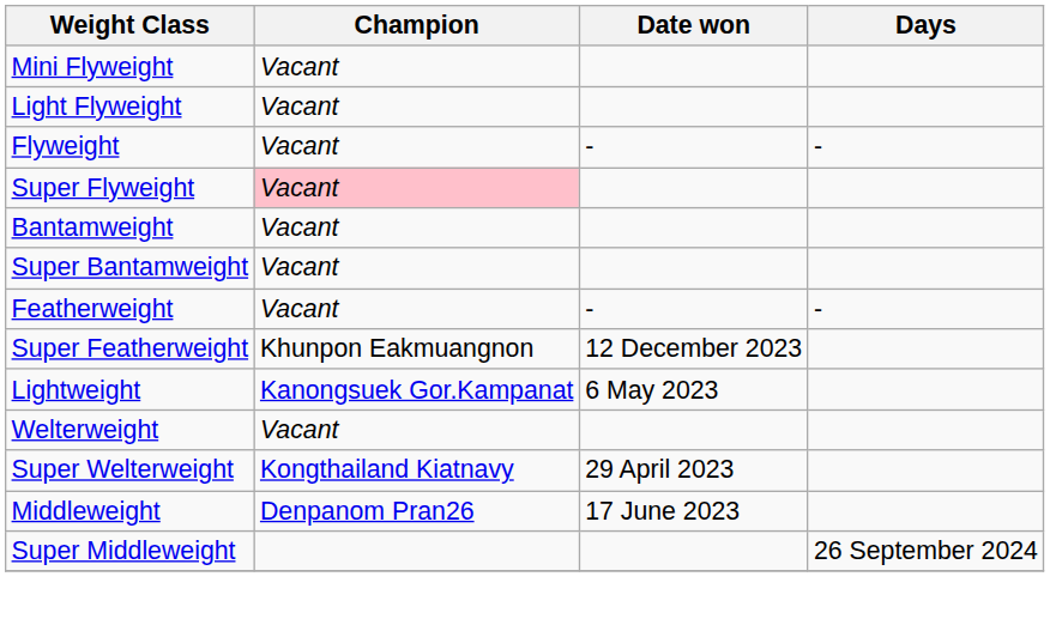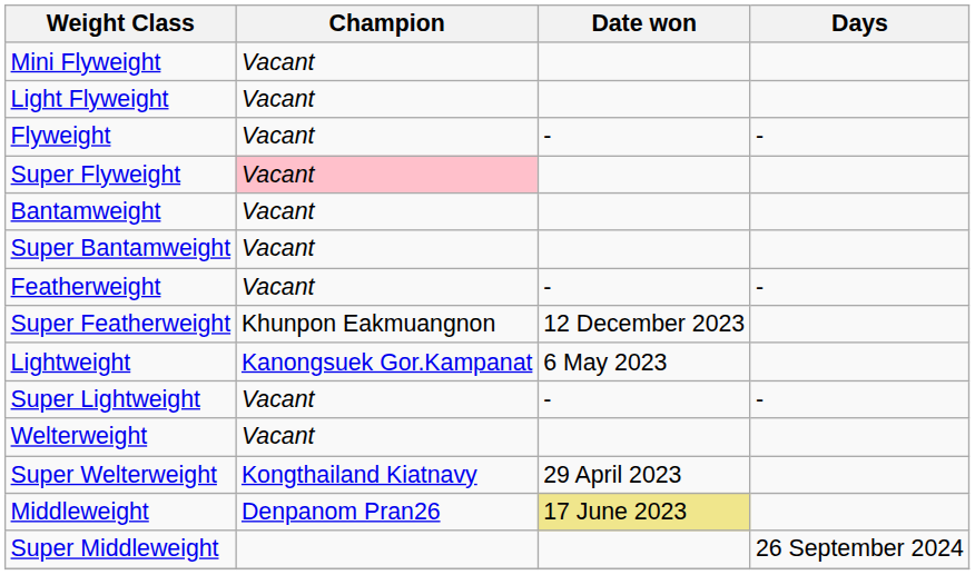 <table class="wikitable">
 <tr>
 <th>Weight Class</th>
 <th>Champion</th>
 <th>Date won</th>
 <th>Days</th>
 </tr>
 <tr>
 <td><a href='#'>Mini Flyweight</a></td>
 <td><em>Vacant</em></td>
 <td></td>
 <td></td>
 </tr>
 <tr>
 <td><a href='#'>Light Flyweight</a></td>
 <td><em>Vacant</em></td>
 <td></td>
 <td></td>
 </tr>
 <tr>
 <td><a href='#'>Flyweight</a></td>
 <td><em>Vacant</em></td>
 <td>-</td>
 <td>-</td>
 </tr>
 <tr>
 <td><a href='#'>Super Flyweight</a></td>
 <td style="background: pink;"><em>Vacant</em></td>
 <td></td>
 <td></td>
 </tr>
 <tr>
 <td><a href='#'>Bantamweight</a></td>
 <td><em>Vacant</em></td>
 <td></td>
 <td></td>
 </tr>
 <tr>
 <td><a href='#'>Super Bantamweight</a></td>
 <td><em>Vacant</em></td>
 <td></td>
 <td></td>
 </tr>
 <tr>
 <td><a href='#'>Featherweight</a></td>
 <td><em>Vacant</em></td>
 <td>-</td>
 <td>-</td>
 </tr>
 <tr>
 <td><a href='#'>Super Featherweight</a></td>
 <td>Khunpon Eakmuangnon</td>
 <td>12 December 2023</td>
 <td></td>
 </tr>
 <tr>
 <td><a href='#'>Lightweight</a></td>
 <td><a href='#'>Kanongsuek Gor.Kampanat</a></td>
 <td>6 May 2023</td>
 <td></td>
 </tr>
 <tr>
+<td><a href='#'>Super Lightweight</a></td>
+<td><em>Vacant</em></td>
+<td>-</td>
+<td>-</td>
+</tr>
+<tr>
 <td><a href='#'>Welterweight</a></td>
 <td><em>Vacant</em></td>
 <td></td>
 <td></td>
 </tr>
 <tr>
 <td><a href='#'>Super Welterweight</a></td>
 <td><a href='#'>Kongthailand Kiatnavy</a></td>
 <td>29 April 2023</td>
 <td></td>
 </tr>
 <tr>
 <td><a href='#'>Middleweight</a></td>
 <td><a href='#'>Denpanom Pran26</a></td>
-<td>17 June 2023</td>
+<td style="background: khaki;">17 June 2023</td>
 <td></td>
 </tr>
 <tr>
 <td><a href='#'>Super Middleweight</a></td>
 <td></td>
 <td></td>
 <td>26 September 2024</td>
 </tr>
 <tr>
 </tr>
 </table>
